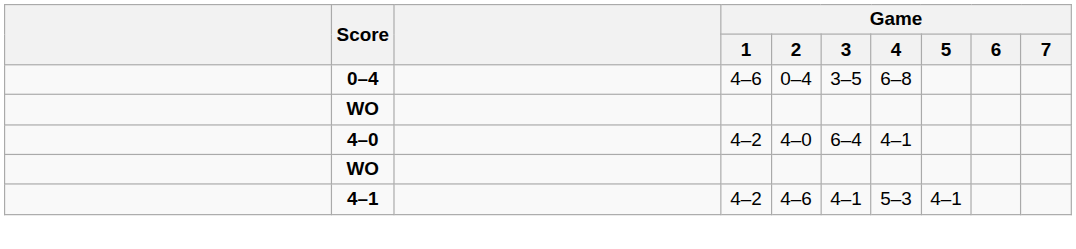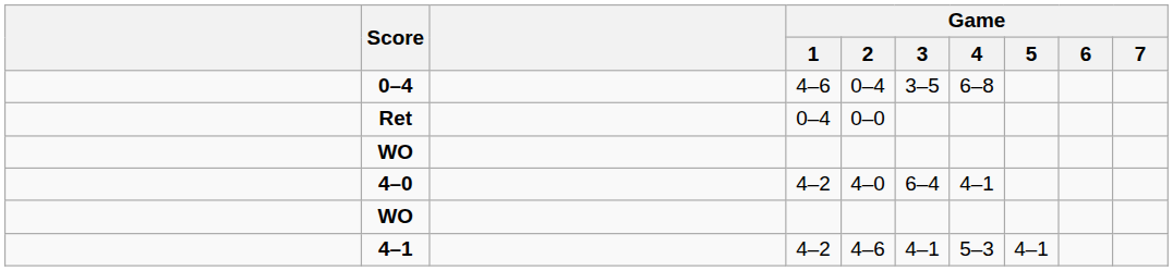 <table class="wikitable" style="text-align: center;">
 <tr>
 <th rowspan=2 align="right" width="270"></th>
 <th rowspan=2 width="45">Score</th>
 <th rowspan=2 align="left" width="270"></th>
 <th colspan=7>Game</th>
 </tr>
 <tr>
 <th width="35">1</th>
 <th width="35">2</th>
 <th width="35">3</th>
 <th width="35">4</th>
 <th width="35">5</th>
 <th width="35">6</th>
 <th width="35">7</th>
 </tr>
 <tr>
 <td align=left></td>
 <td align=center><strong>0–4</strong></td>
 <td align=left><strong></strong></td>
 <td>4–6</td>
 <td>0–4</td>
 <td>3–5</td>
 <td>6–8</td>
+<td></td>
+<td></td>
+<td></td>
+</tr>
+<tr>
+<td align=left></td>
+<td align=center><strong>Ret</strong></td>
+<td align=left><strong></strong></td>
+<td>0–4</td>
+<td>0–0</td>
+<td></td>
+<td></td>
 <td></td>
 <td></td>
 <td></td>
 </tr>
 <tr>
 <td align=left><strong></strong></td>
 <td align=center><strong>WO</strong></td>
 <td align=left></td>
 <td></td>
 <td></td>
 <td></td>
 <td></td>
 <td></td>
 <td></td>
 <td></td>
 </tr>
 <tr>
 <td align=left><strong></strong></td>
 <td align=center><strong>4–0</strong></td>
 <td align=left></td>
 <td>4–2</td>
 <td>4–0</td>
 <td>6–4</td>
 <td>4–1</td>
 <td></td>
 <td></td>
 <td></td>
 </tr>
 <tr>
 <td align=left><strong></strong></td>
 <td align=center><strong>WO</strong></td>
 <td align=left></td>
 <td></td>
 <td></td>
 <td></td>
 <td></td>
 <td></td>
 <td></td>
 <td></td>
 </tr>
 <tr>
 <td align=left><strong></strong></td>
 <td align=center><strong>4–1</strong></td>
 <td align=left></td>
 <td>4–2</td>
 <td>4–6</td>
 <td>4–1</td>
 <td>5–3</td>
 <td>4–1</td>
 <td></td>
 <td></td>
 </tr>
 </table>
